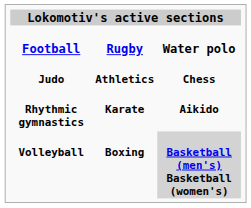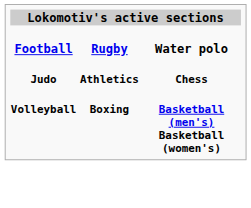 <table class="infobox" style="width: 20em; font-size: 95%em;">
 <tr bgcolor="#cccccc" style="text-align: center">
 <th colspan="3">Lokomotiv's active sections</th>
 </tr>
 <tr style="text-align: center">
 <td><br><strong><a href='#'>Football</a></strong></td>
 <td><br><strong><a href='#'>Rugby</a></strong></td>
 <td><br><strong>Water polo</strong></td>
 </tr>
 <tr style="font-size: 90%; text-align: center">
 <td><br><strong>Judo</strong></td>
 <td><br><strong>Athletics</strong></td>
 <td><br><strong>Chess</strong></td>
 </tr>
 <tr style="font-size: 90%; text-align: center">
-<td><br><strong>Rhythmic gymnastics</strong></td>
-<td><br><strong>Karate</strong></td>
-<td><br><strong>Aikido</strong></td>
-</tr>
-<tr style="font-size: 90%; text-align: center">
 <td><br><strong>Volleyball</strong></td>
 <td><br><strong>Boxing</strong></td>
-<td style="background: lightgrey;"><br><strong><a href='#'>Basketball (men's)</a></strong><br><strong>Basketball (women's)</strong></td>
+<td><br><strong><a href='#'>Basketball (men's)</a></strong><br><strong>Basketball (women's)</strong></td>
 </tr>
 </table>
